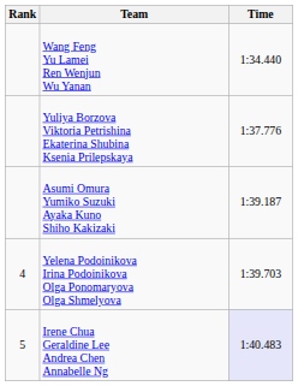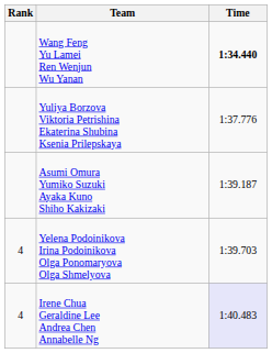 <table class=wikitable style="text-align:center">
 <tr>
 <th width=40>Rank</th>
 <th width=250>Team</th>
 <th width=80>Time</th>
 </tr>
 <tr>
 <td></td>
 <td align=left><br><a href='#'>Wang Feng</a><br><a href='#'>Yu Lamei</a><br><a href='#'>Ren Wenjun</a><br><a href='#'>Wu Yanan</a></td>
-<td>1:34.440</td>
+<td><strong>1:34.440</strong></td>
 </tr>
 <tr>
 <td></td>
 <td align=left><br><a href='#'>Yuliya Borzova</a><br><a href='#'>Viktoria Petrishina</a><br><a href='#'>Ekaterina Shubina</a><br><a href='#'>Ksenia Prilepskaya</a></td>
 <td>1:37.776</td>
 </tr>
 <tr>
 <td></td>
 <td align=left><br><a href='#'>Asumi Omura</a><br><a href='#'>Yumiko Suzuki</a><br><a href='#'>Ayaka Kuno</a><br><a href='#'>Shiho Kakizaki</a></td>
 <td>1:39.187</td>
 </tr>
 <tr>
 <td>4</td>
 <td align=left><br><a href='#'>Yelena Podoinikova</a><br><a href='#'>Irina Podoinikova</a><br><a href='#'>Olga Ponomaryova</a><br><a href='#'>Olga Shmelyova</a></td>
 <td>1:39.703</td>
 </tr>
 <tr>
-<td>5</td>
+<td>4</td>
 <td align=left><br><a href='#'>Irene Chua</a><br><a href='#'>Geraldine Lee</a><br><a href='#'>Andrea Chen</a><br><a href='#'>Annabelle Ng</a></td>
 <td style="background: lavender;">1:40.483</td>
 </tr>
 </table>
